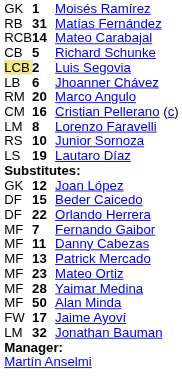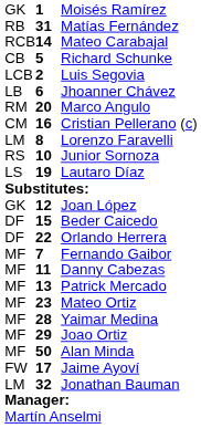 <table cellspacing="0" cellpadding="0" style="font-size:90%; margin:0.2em auto;">
 <tr>
 <th width="25"></th>
 <th width="25"></th>
 </tr>
 <tr>
 <td>GK</td>
 <td><strong>1</strong></td>
 <td> <a href='#'>Moisés Ramírez</a></td>
 </tr>
 <tr>
 <td>RB</td>
 <td><strong>31</strong></td>
 <td> <a href='#'>Matías Fernández</a></td>
 </tr>
 <tr>
 <td>RCB</td>
 <td><strong>14</strong></td>
 <td> <a href='#'>Mateo Carabajal</a></td>
 <td></td>
 </tr>
 <tr>
 <td>CB</td>
 <td><strong>5</strong></td>
 <td> <a href='#'>Richard Schunke</a></td>
 <td></td>
 </tr>
 <tr>
-<td style="background: khaki;">LCB</td>
+<td>LCB</td>
 <td><strong>2</strong></td>
 <td> <a href='#'>Luis Segovia</a></td>
 </tr>
 <tr>
 <td>LB</td>
 <td><strong>6</strong></td>
 <td> <a href='#'>Jhoanner Chávez</a></td>
 <td></td>
 <td></td>
 </tr>
 <tr>
 <td>RM</td>
 <td><strong>20</strong></td>
 <td> <a href='#'>Marco Angulo</a></td>
 <td></td>
 <td></td>
 </tr>
 <tr>
 <td>CM</td>
 <td><strong>16</strong></td>
 <td> <a href='#'>Cristian Pellerano</a> (<a href='#'>c</a>)</td>
 <td></td>
 </tr>
 <tr>
 <td>LM</td>
 <td><strong>8</strong></td>
 <td> <a href='#'>Lorenzo Faravelli</a></td>
 <td></td>
 <td></td>
 </tr>
 <tr>
 <td>RS</td>
 <td><strong>10</strong></td>
 <td> <a href='#'>Junior Sornoza</a></td>
 <td></td>
 <td></td>
 </tr>
 <tr>
 <td>LS</td>
 <td><strong>19</strong></td>
 <td> <a href='#'>Lautaro Díaz</a></td>
 <td></td>
 <td></td>
 </tr>
 <tr>
 <td colspan=3><strong>Substitutes:</strong></td>
 </tr>
 <tr>
 <td>GK</td>
 <td><strong>12</strong></td>
 <td> <a href='#'>Joan López</a></td>
 </tr>
 <tr>
 <td>DF</td>
 <td><strong>15</strong></td>
 <td> <a href='#'>Beder Caicedo</a></td>
 <td></td>
 <td></td>
 </tr>
 <tr>
 <td>DF</td>
 <td><strong>22</strong></td>
 <td> <a href='#'>Orlando Herrera</a></td>
 </tr>
 <tr>
 <td>MF</td>
 <td><strong>7</strong></td>
 <td> <a href='#'>Fernando Gaibor</a></td>
 <td></td>
 <td></td>
 </tr>
 <tr>
 <td>MF</td>
 <td><strong>11</strong></td>
 <td> <a href='#'>Danny Cabezas</a></td>
 </tr>
 <tr>
 <td>MF</td>
 <td><strong>13</strong></td>
 <td> <a href='#'>Patrick Mercado</a></td>
 </tr>
 <tr>
 <td>MF</td>
 <td><strong>23</strong></td>
 <td> <a href='#'>Mateo Ortiz</a></td>
 <td></td>
 <td></td>
 </tr>
 <tr>
 <td>MF</td>
 <td><strong>28</strong></td>
 <td> <a href='#'>Yaimar Medina</a></td>
 </tr>
 <tr>
 <td>MF</td>
+<td><strong>29</strong></td>
+<td> <a href='#'>Joao Ortiz</a></td>
+<td></td>
+<td></td>
+</tr>
+<tr>
+<td>MF</td>
 <td><strong>50</strong></td>
 <td> <a href='#'>Alan Minda</a></td>
 </tr>
 <tr>
 <td>FW</td>
 <td><strong>17</strong></td>
 <td> <a href='#'>Jaime Ayoví</a></td>
 <td></td>
 <td></td>
 </tr>
 <tr>
 <td>LM</td>
 <td><strong>32</strong></td>
 <td> <a href='#'>Jonathan Bauman</a></td>
 </tr>
 <tr>
 <td colspan=3><strong>Manager:</strong></td>
 </tr>
 <tr>
 <td colspan="4"> <a href='#'>Martín Anselmi</a></td>
 </tr>
 </table>
